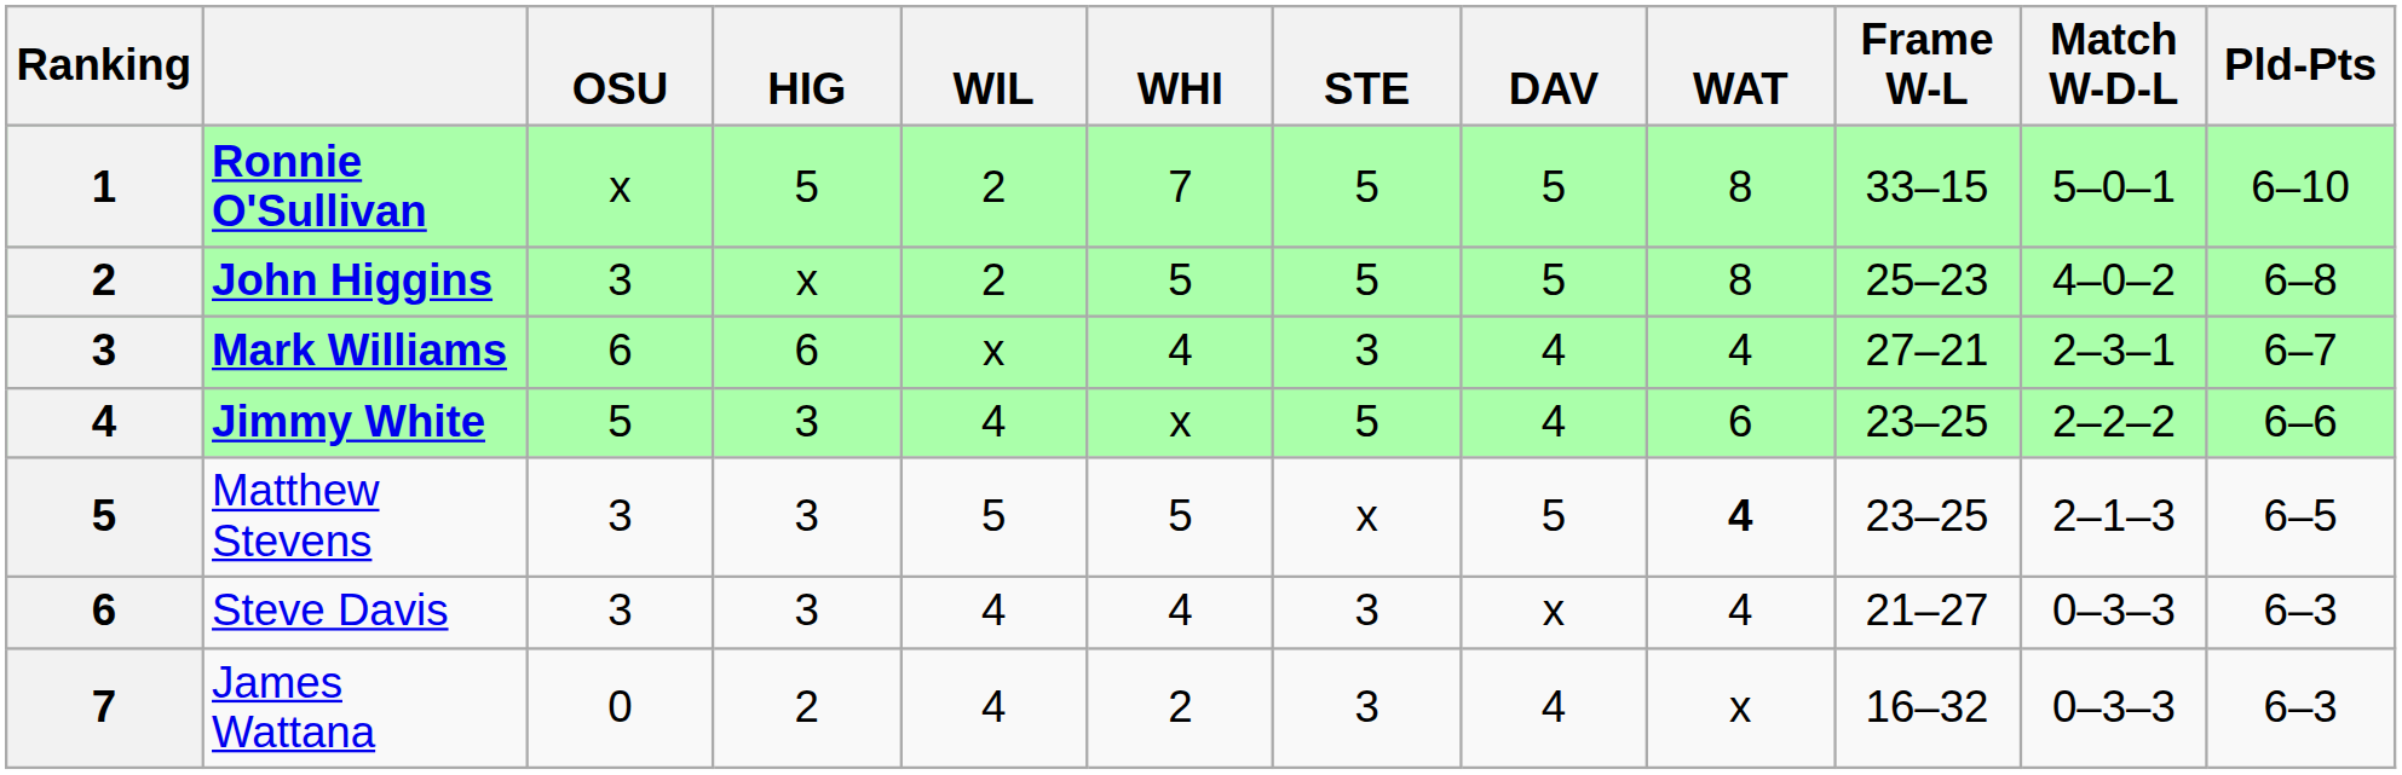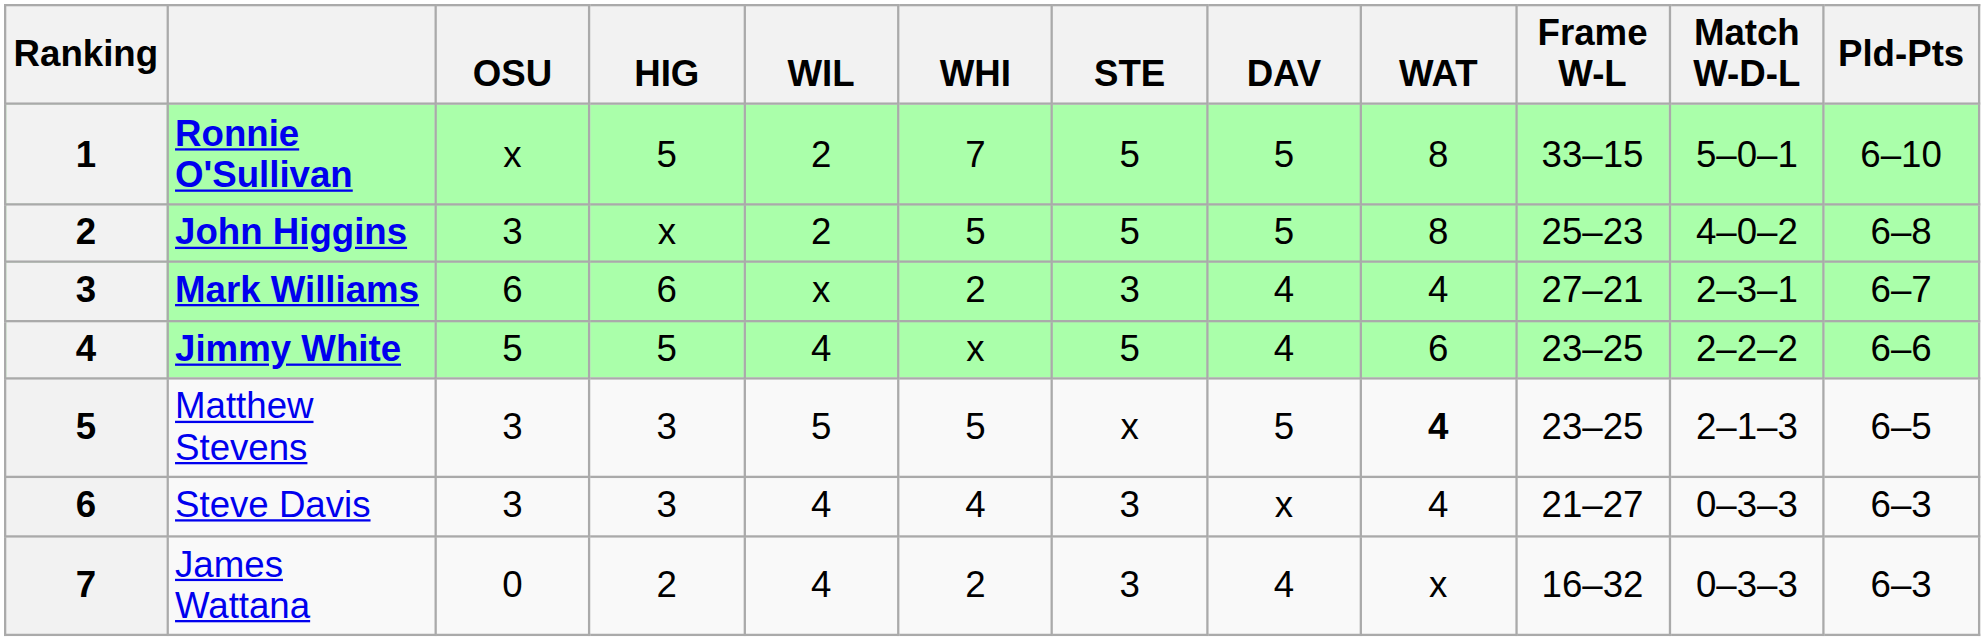 <table class="wikitable" style="text-align:center">
 <tr>
 <th width=60>Ranking</th>
 <th class="unsortable" width=110></th>
 <th width=60><br> OSU</th>
 <th width=60><br> HIG</th>
 <th width=60><br> WIL</th>
 <th width=60><br> WHI</th>
 <th width=60><br> STE</th>
 <th width=60><br> DAV</th>
 <th width=60><br> WAT</th>
 <th width=60>Frame<br>W-L</th>
 <th width=60>Match<br>W-D-L</th>
 <th width=60>Pld-Pts</th>
 </tr>
 <tr style="background:#aaffaa;">
 <th>1</th>
 <td align="left"><strong><a href='#'>Ronnie O'Sullivan</a></strong></td>
 <td>x</td>
 <td>5</td>
 <td>2</td>
 <td>7</td>
 <td>5</td>
 <td>5</td>
 <td>8</td>
 <td>33–15</td>
 <td>5–0–1</td>
 <td>6–10</td>
 </tr>
 <tr style="background:#aaffaa;">
 <th>2</th>
 <td align="left"><strong><a href='#'>John Higgins</a></strong></td>
 <td>3</td>
 <td>x</td>
 <td>2</td>
 <td>5</td>
 <td>5</td>
 <td>5</td>
 <td>8</td>
 <td>25–23</td>
 <td>4–0–2</td>
 <td>6–8</td>
 </tr>
 <tr style="background:#aaffaa;">
 <th>3</th>
 <td align="left"><strong><a href='#'>Mark Williams</a></strong></td>
 <td>6</td>
 <td>6</td>
 <td>x</td>
-<td>4</td>
+<td>2</td>
 <td>3</td>
 <td>4</td>
 <td>4</td>
 <td>27–21</td>
 <td>2–3–1</td>
 <td>6–7</td>
 </tr>
 <tr style="background:#aaffaa;">
 <th>4</th>
 <td align="left"><strong><a href='#'>Jimmy White</a></strong></td>
 <td>5</td>
-<td>3</td>
+<td>5</td>
 <td>4</td>
 <td>x</td>
 <td>5</td>
 <td>4</td>
 <td>6</td>
 <td>23–25</td>
 <td>2–2–2</td>
 <td>6–6</td>
 </tr>
 <tr>
 <th>5</th>
 <td align="left"><a href='#'>Matthew Stevens</a></td>
 <td>3</td>
 <td>3</td>
 <td>5</td>
 <td>5</td>
 <td>x</td>
 <td>5</td>
 <td><strong>4</strong></td>
 <td>23–25</td>
 <td>2–1–3</td>
 <td>6–5</td>
 </tr>
 <tr>
 <th>6</th>
 <td align="left"><a href='#'>Steve Davis</a></td>
 <td>3</td>
 <td>3</td>
 <td>4</td>
 <td>4</td>
 <td>3</td>
 <td>x</td>
 <td>4</td>
 <td>21–27</td>
 <td>0–3–3</td>
 <td>6–3</td>
 </tr>
 <tr>
 <th>7</th>
 <td align="left"><a href='#'>James Wattana</a></td>
 <td>0</td>
 <td>2</td>
 <td>4</td>
 <td>2</td>
 <td>3</td>
 <td>4</td>
 <td>x</td>
 <td>16–32</td>
 <td>0–3–3</td>
 <td>6–3</td>
 </tr>
 </table>
